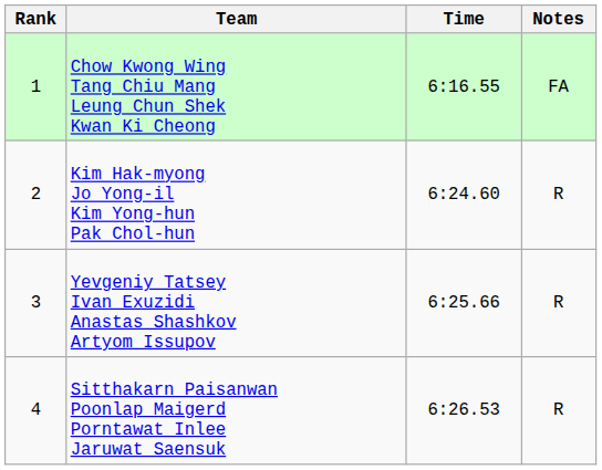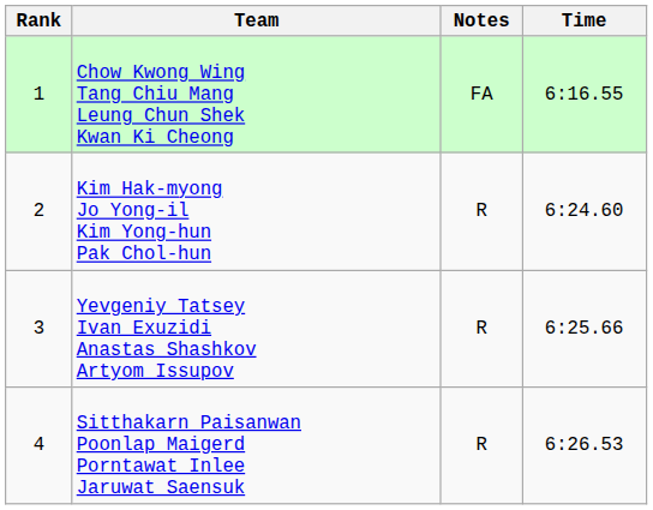 <table class=wikitable style="text-align:center">
 <tr>
 <th width=40>Rank</th>
 <th width=250>Team</th>
+<th width=50>Notes</th>
 <th width=80>Time</th>
-<th width=50>Notes</th>
 </tr>
 <tr bgcolor="ccffcc">
 <td>1</td>
 <td align=left><br><a href='#'>Chow Kwong Wing</a><br><a href='#'>Tang Chiu Mang</a><br><a href='#'>Leung Chun Shek</a><br><a href='#'>Kwan Ki Cheong</a></td>
+<td>FA</td>
 <td>6:16.55</td>
-<td>FA</td>
 </tr>
 <tr>
 <td>2</td>
 <td align=left><br><a href='#'>Kim Hak-myong</a><br><a href='#'>Jo Yong-il</a><br><a href='#'>Kim Yong-hun</a><br><a href='#'>Pak Chol-hun</a></td>
+<td>R</td>
 <td>6:24.60</td>
-<td>R</td>
 </tr>
 <tr>
 <td>3</td>
 <td align=left><br><a href='#'>Yevgeniy Tatsey</a><br><a href='#'>Ivan Exuzidi</a><br><a href='#'>Anastas Shashkov</a><br><a href='#'>Artyom Issupov</a></td>
+<td>R</td>
 <td>6:25.66</td>
-<td>R</td>
 </tr>
 <tr>
 <td>4</td>
 <td align=left><br><a href='#'>Sitthakarn Paisanwan</a><br><a href='#'>Poonlap Maigerd</a><br><a href='#'>Porntawat Inlee</a><br><a href='#'>Jaruwat Saensuk</a></td>
+<td>R</td>
 <td>6:26.53</td>
-<td>R</td>
 </tr>
 </table>
